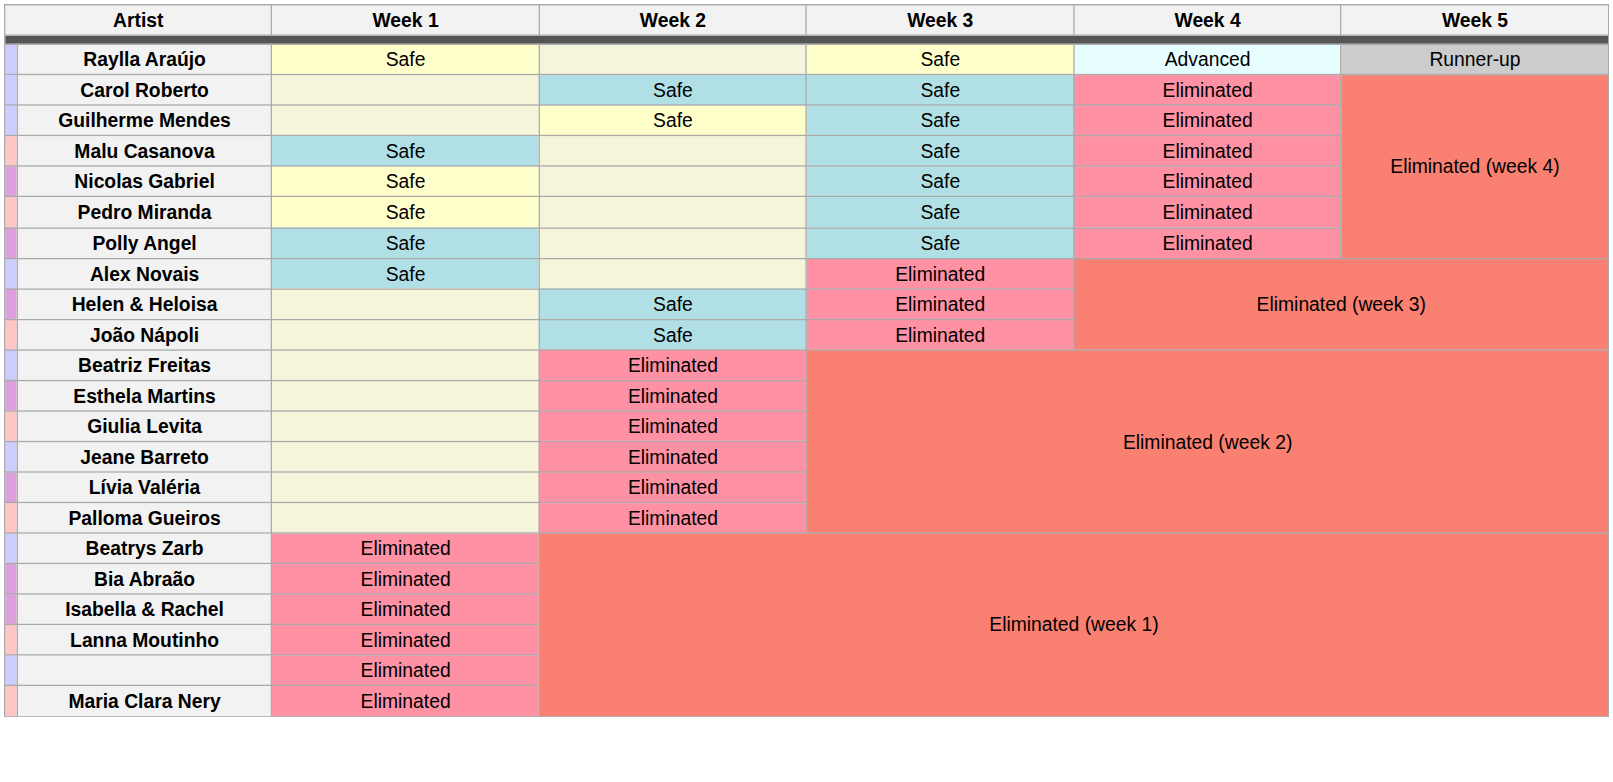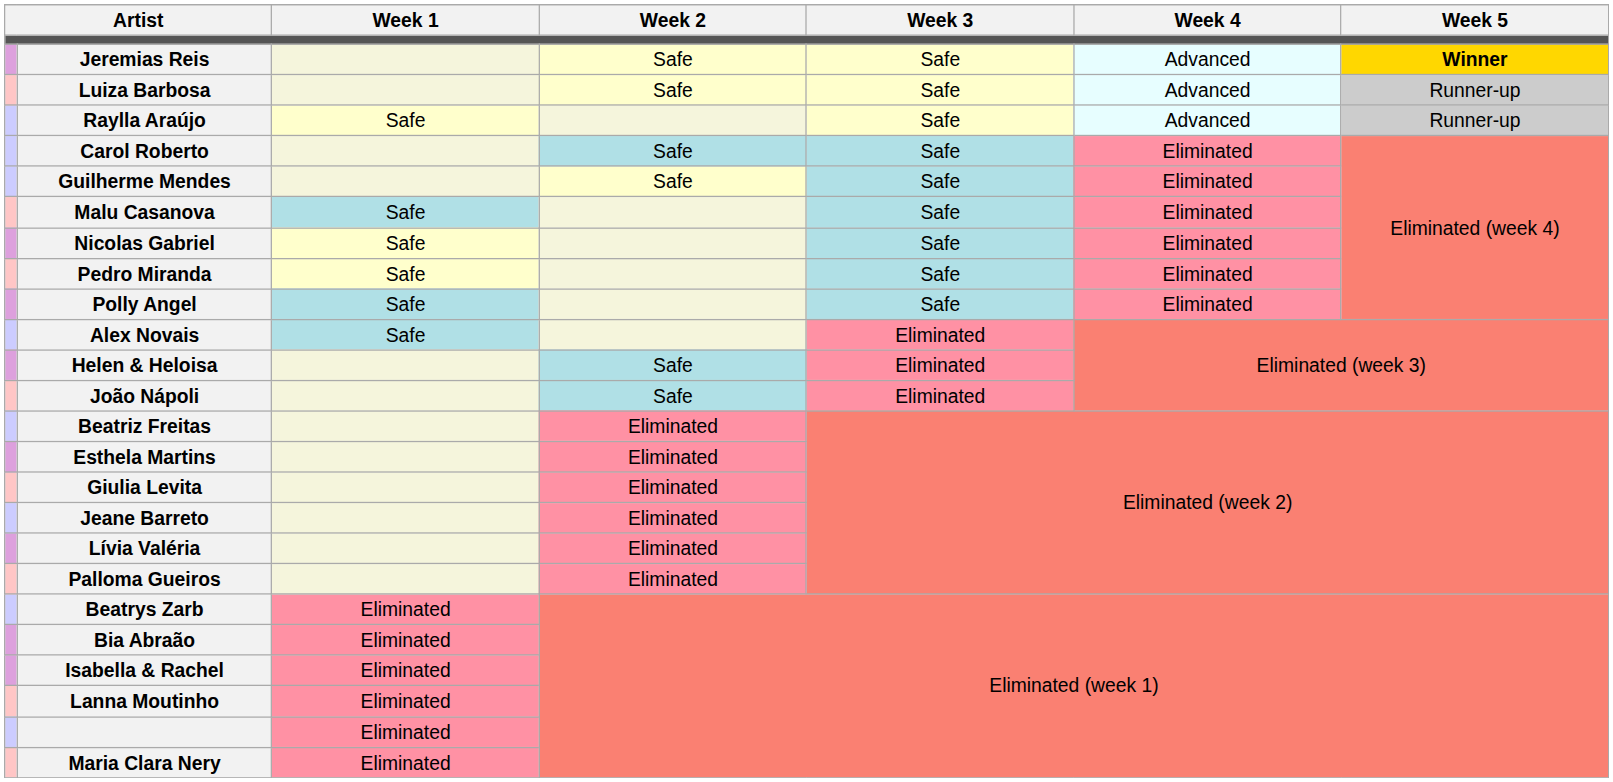 <table class="wikitable" style="text-align:center; font-size:95%; width:100%;">
 <tr>
 </tr>
 <tr>
 <th width=15% colspan=2>Artist</th>
 <th width=15%>Week 1</th>
 <th width=15%>Week 2</th>
 <th width=15%>Week 3</th>
 <th width=15%>Week 4</th>
 <th width=15%>Week 5</th>
 </tr>
 <tr>
 <td colspan=7 bgcolor=555555></td>
+</tr>
+<tr>
+<td bgcolor=DDA0DD></td>
+<th>Jeremias Reis</th>
+<td bgcolor=F5F5DC></td>
+<td bgcolor=FFFFCC>Safe</td>
+<td bgcolor=FFFFCC>Safe</td>
+<td bgcolor=E7FEFF>Advanced</td>
+<td bgcolor=FFD700><strong>Winner</strong></td>
+</tr>
+<tr>
+<td bgcolor=FFC6C6></td>
+<th>Luiza Barbosa</th>
+<td bgcolor=F5F5DC></td>
+<td bgcolor=FFFFCC>Safe</td>
+<td bgcolor=FFFFCC>Safe</td>
+<td bgcolor=E7FEFF>Advanced</td>
+<td bgcolor=CCCCCC>Runner-up</td>
 </tr>
 <tr>
 <td bgcolor=CCCCFF></td>
 <th>Raylla Araújo</th>
 <td bgcolor=FFFFCC>Safe</td>
 <td bgcolor=F5F5DC></td>
 <td bgcolor=FFFFCC>Safe</td>
 <td bgcolor=E7FEFF>Advanced</td>
 <td bgcolor=CCCCCC>Runner-up</td>
 </tr>
 <tr>
 <td bgcolor=CCCCFF></td>
 <th>Carol Roberto</th>
 <td bgcolor=F5F5DC></td>
 <td bgcolor=B0E0E6>Safe</td>
 <td bgcolor=B0E0E6>Safe</td>
 <td bgcolor=FF91A4>Eliminated</td>
 <td bgcolor=FA8072 rowspan=6>Eliminated (week 4)</td>
 </tr>
 <tr>
 <td bgcolor=CCCCFF></td>
 <th>Guilherme Mendes</th>
 <td bgcolor=F5F5DC></td>
 <td bgcolor=FFFFCC>Safe</td>
 <td bgcolor=B0E0E6>Safe</td>
 <td bgcolor=FF91A4>Eliminated</td>
 </tr>
 <tr>
 <td bgcolor=FFC6C6></td>
 <th>Malu Casanova</th>
 <td bgcolor=B0E0E6>Safe</td>
 <td bgcolor=F5F5DC></td>
 <td bgcolor=B0E0E6>Safe</td>
 <td bgcolor=FF91A4>Eliminated</td>
 </tr>
 <tr>
 <td bgcolor=DDA0DD></td>
 <th>Nicolas Gabriel</th>
 <td bgcolor=FFFFCC>Safe</td>
 <td bgcolor=F5F5DC></td>
 <td bgcolor=B0E0E6>Safe</td>
 <td bgcolor=FF91A4>Eliminated</td>
 </tr>
 <tr>
 <td bgcolor=FFC6C6></td>
 <th>Pedro Miranda</th>
 <td bgcolor=FFFFCC>Safe</td>
 <td bgcolor=F5F5DC></td>
 <td bgcolor=B0E0E6>Safe</td>
 <td bgcolor=FF91A4>Eliminated</td>
 </tr>
 <tr>
 <td bgcolor=DDA0DD></td>
 <th>Polly Angel</th>
 <td bgcolor=B0E0E6>Safe</td>
 <td bgcolor=F5F5DC></td>
 <td bgcolor=B0E0E6>Safe</td>
 <td bgcolor=FF91A4>Eliminated</td>
 </tr>
 <tr>
 <td bgcolor=CCCCFF></td>
 <th>Alex Novais</th>
 <td bgcolor=B0E0E6>Safe</td>
 <td bgcolor=F5F5DC></td>
 <td bgcolor=FF91A4>Eliminated</td>
 <td bgcolor=FA8072 rowspan=3 colspan=2>Eliminated (week 3)</td>
 </tr>
 <tr>
 <td bgcolor=DDA0DD></td>
 <th>Helen & Heloisa</th>
 <td bgcolor=F5F5DC></td>
 <td bgcolor=B0E0E6>Safe</td>
 <td bgcolor=FF91A4>Eliminated</td>
 </tr>
 <tr>
 <td bgcolor=FFC6C6></td>
 <th>João Nápoli</th>
 <td bgcolor=F5F5DC></td>
 <td bgcolor=B0E0E6>Safe</td>
 <td bgcolor=FF91A4>Eliminated</td>
 </tr>
 <tr>
 <td bgcolor=CCCCFF></td>
 <th>Beatriz Freitas</th>
 <td bgcolor=F5F5DC></td>
 <td bgcolor=FF91A4>Eliminated</td>
 <td bgcolor=FA8072 rowspan=6 colspan=3>Eliminated (week 2)</td>
 </tr>
 <tr>
 <td bgcolor=DDA0DD></td>
 <th>Esthela Martins</th>
 <td bgcolor=F5F5DC></td>
 <td bgcolor=FF91A4>Eliminated</td>
 </tr>
 <tr>
 <td bgcolor=FFC6C6></td>
 <th>Giulia Levita</th>
 <td bgcolor=F5F5DC></td>
 <td bgcolor=FF91A4>Eliminated</td>
 </tr>
 <tr>
 <td bgcolor=CCCCFF></td>
 <th>Jeane Barreto</th>
 <td bgcolor=F5F5DC></td>
 <td bgcolor=FF91A4>Eliminated</td>
 </tr>
 <tr>
 <td bgcolor=DDA0DD></td>
 <th>Lívia Valéria</th>
 <td bgcolor=F5F5DC></td>
 <td bgcolor=FF91A4>Eliminated</td>
 </tr>
 <tr>
 <td bgcolor=FFC6C6></td>
 <th>Palloma Gueiros</th>
 <td bgcolor=F5F5DC></td>
 <td bgcolor=FF91A4>Eliminated</td>
 </tr>
 <tr>
 <td bgcolor=CCCCFF></td>
 <th>Beatrys Zarb</th>
 <td bgcolor=FF91A4>Eliminated</td>
 <td bgcolor=FA8072 rowspan=6 colspan=4>Eliminated (week 1)</td>
 </tr>
 <tr>
 <td bgcolor=DDA0DD></td>
 <th>Bia Abraão</th>
 <td bgcolor=FF91A4>Eliminated</td>
 </tr>
 <tr>
 <td bgcolor=DDA0DD></td>
 <th>Isabella & Rachel</th>
 <td bgcolor=FF91A4>Eliminated</td>
 </tr>
 <tr>
 <td bgcolor=FFC6C6></td>
 <th>Lanna Moutinho</th>
 <td bgcolor=FF91A4>Eliminated</td>
 </tr>
 <tr>
 <td bgcolor=CCCCFF></td>
 <th></th>
 <td bgcolor=FF91A4>Eliminated</td>
 </tr>
 <tr>
 <td bgcolor=FFC6C6></td>
 <th>Maria Clara Nery</th>
 <td bgcolor=FF91A4>Eliminated</td>
 </tr>
 <tr>
 </tr>
 </table>
